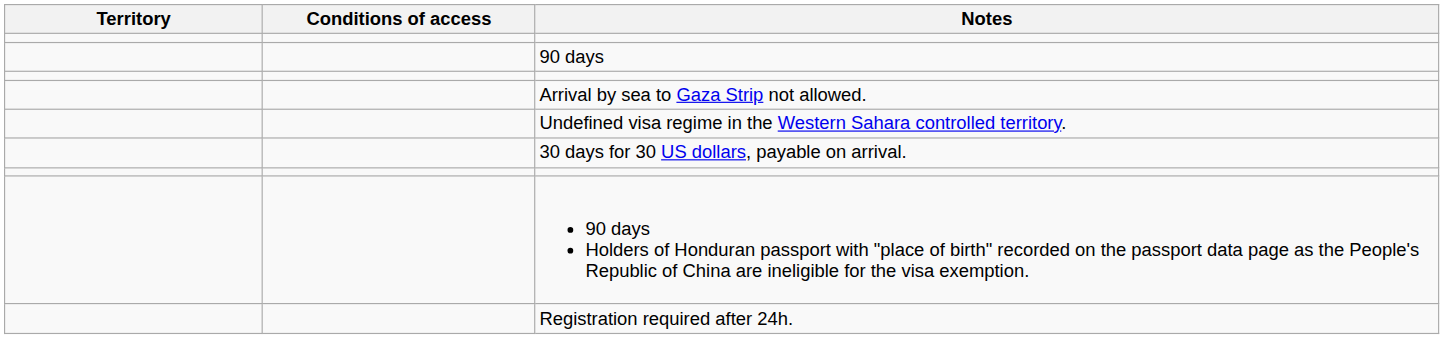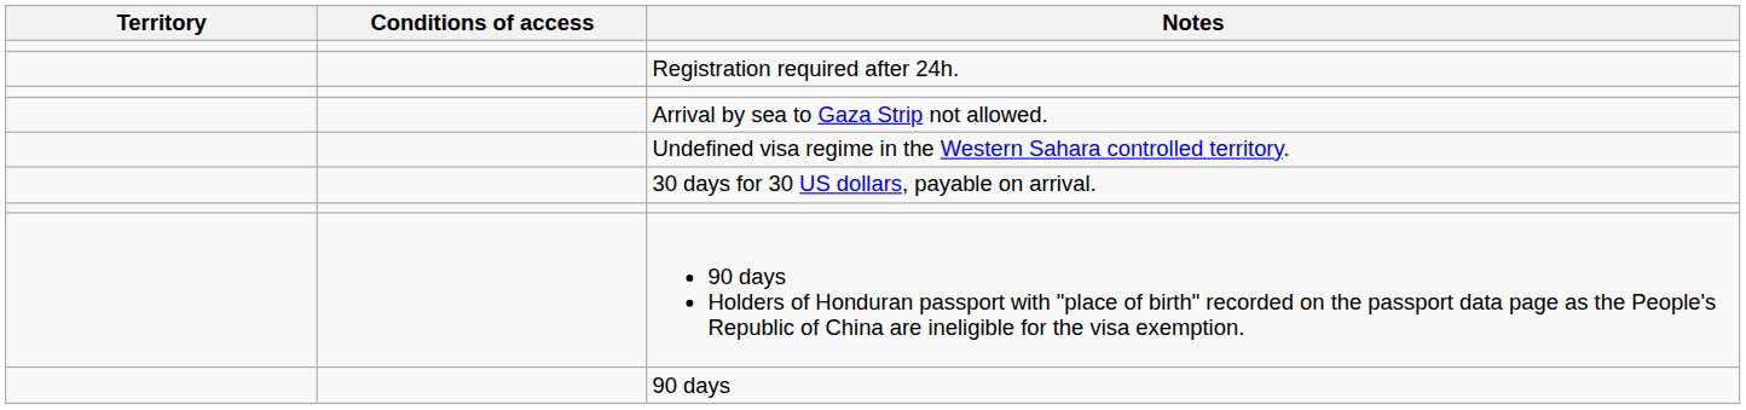 <table class="wikitable" style="text-align: left; table-layout: fixed;">
 <tr>
 <th width="18%">Territory</th>
 <th width="19%">Conditions of access</th>
 <th>Notes</th>
 </tr>
 <tr>
 <td></td>
 <td></td>
 <td></td>
 </tr>
 <tr>
 <td></td>
 <td></td>
-<td>90 days</td>
+<td>Registration required after 24h.</td>
 </tr>
 <tr>
 <td></td>
 <td></td>
 <td></td>
 </tr>
 <tr>
 <td></td>
 <td></td>
 <td>Arrival by sea to <a href='#'>Gaza Strip</a> not allowed.</td>
 </tr>
 <tr>
 <td></td>
 <td></td>
 <td>Undefined visa regime in the <a href='#'>Western Sahara controlled territory</a>.</td>
 </tr>
 <tr>
 <td></td>
 <td></td>
 <td>30 days for 30 <a href='#'>US dollars</a>, payable on arrival.</td>
 </tr>
 <tr>
 <td></td>
 <td></td>
 <td></td>
 </tr>
 <tr>
 <td></td>
 <td></td>
 <td><br><ul><li>90 days</li><li>Holders of Honduran passport with "place of birth" recorded on the passport data page as the People's Republic of China are ineligible for the visa exemption.</li></ul></td>
 </tr>
 <tr>
 <td></td>
 <td></td>
-<td>Registration required after 24h.</td>
+<td>90 days</td>
 </tr>
 </table>
